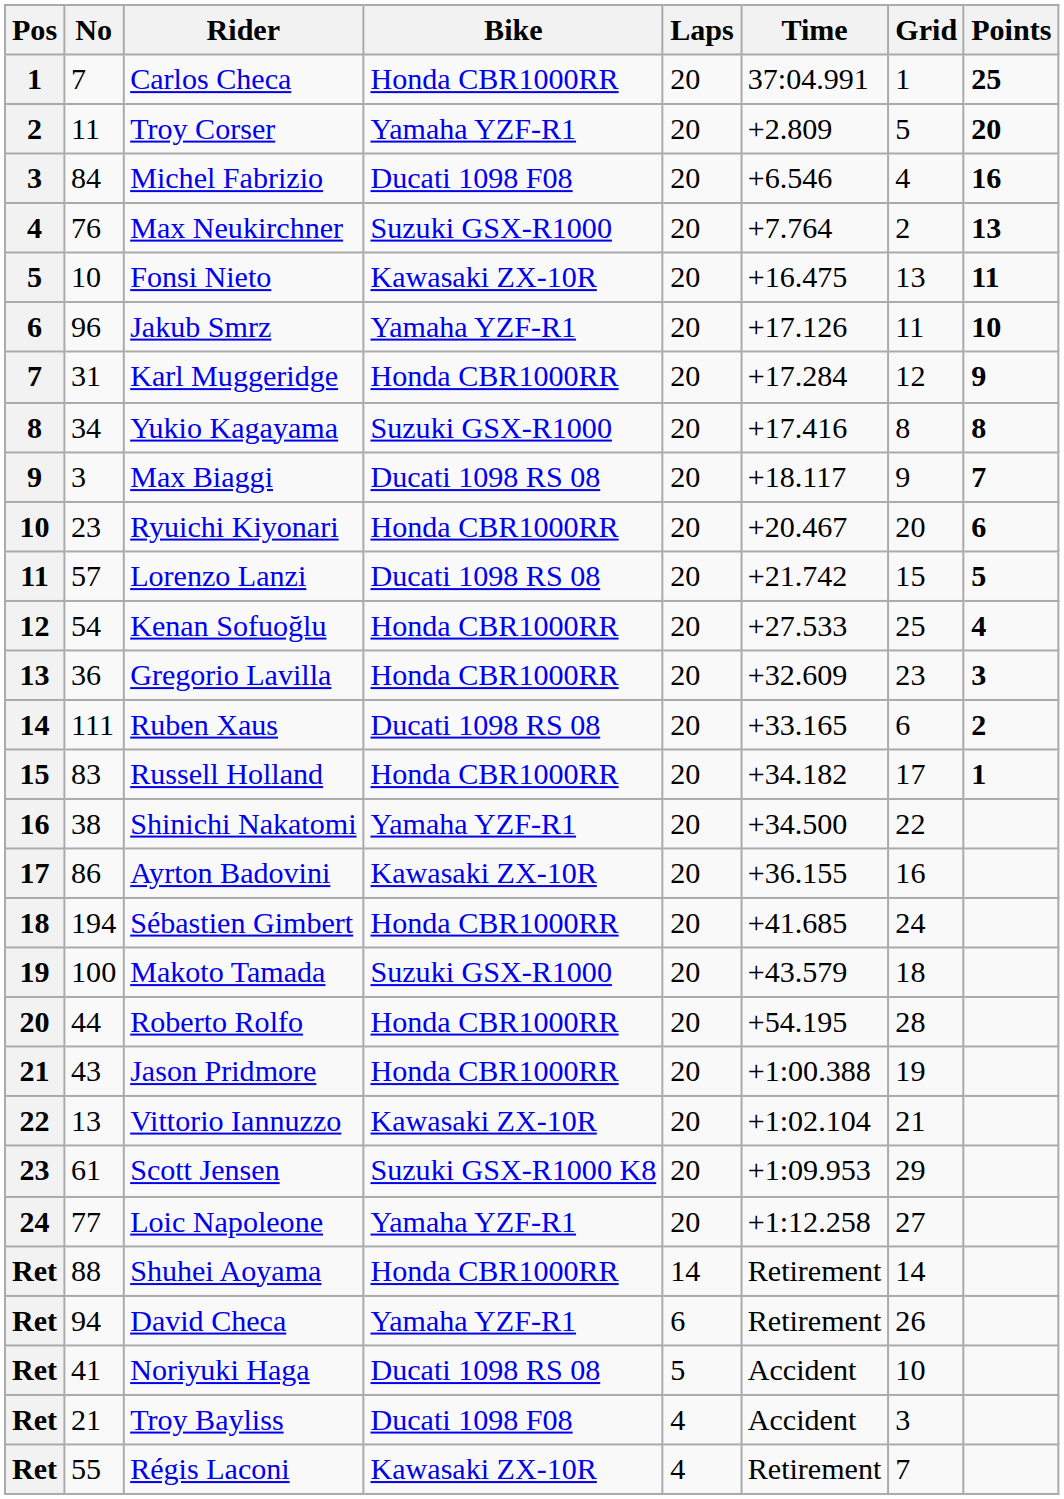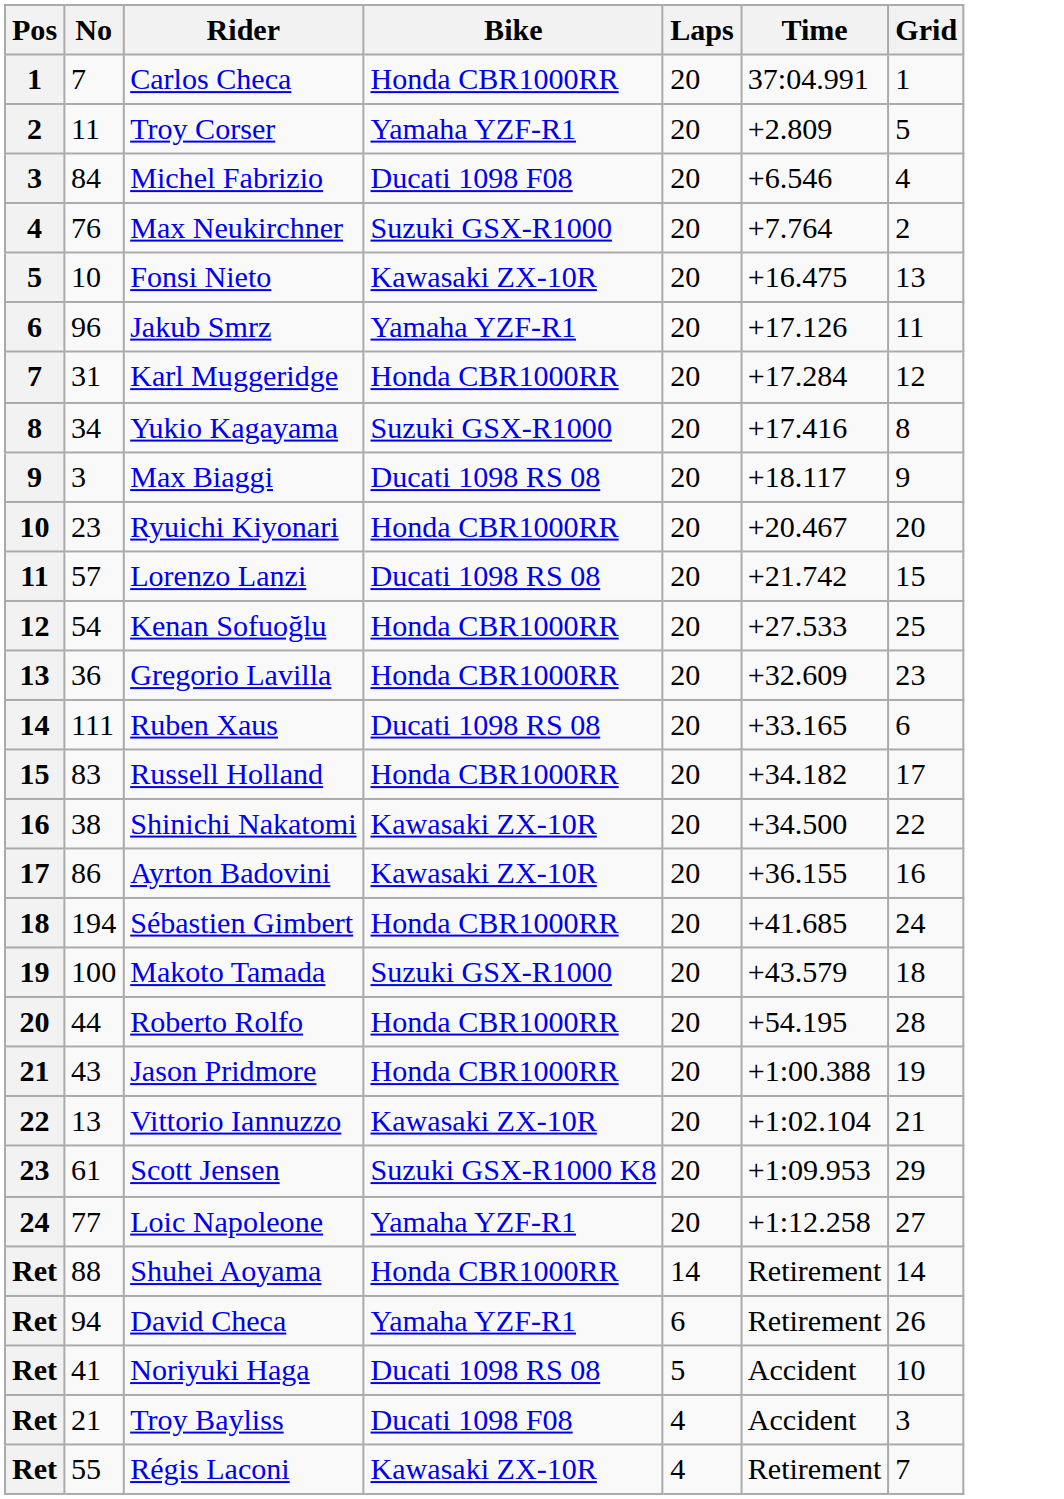 <table class="wikitable" style="font-size: 95%;">
 <tr>
 <th>Pos</th>
 <th>No</th>
 <th>Rider</th>
 <th>Bike</th>
 <th>Laps</th>
 <th>Time</th>
 <th>Grid</th>
-<th>Points</th>
 </tr>
 <tr>
 <th>1</th>
 <td>7</td>
 <td> <a href='#'>Carlos Checa</a></td>
 <td><a href='#'>Honda CBR1000RR</a></td>
 <td>20</td>
 <td>37:04.991</td>
 <td>1</td>
-<td><strong>25</strong></td>
 </tr>
 <tr>
 <th>2</th>
 <td>11</td>
 <td> <a href='#'>Troy Corser</a></td>
 <td><a href='#'>Yamaha YZF-R1</a></td>
 <td>20</td>
 <td>+2.809</td>
 <td>5</td>
-<td><strong>20</strong></td>
 </tr>
 <tr>
 <th>3</th>
 <td>84</td>
 <td> <a href='#'>Michel Fabrizio</a></td>
 <td><a href='#'>Ducati 1098 F08</a></td>
 <td>20</td>
 <td>+6.546</td>
 <td>4</td>
-<td><strong>16</strong></td>
 </tr>
 <tr>
 <th>4</th>
 <td>76</td>
 <td> <a href='#'>Max Neukirchner</a></td>
 <td><a href='#'>Suzuki GSX-R1000</a></td>
 <td>20</td>
 <td>+7.764</td>
 <td>2</td>
-<td><strong>13</strong></td>
 </tr>
 <tr>
 <th>5</th>
 <td>10</td>
 <td> <a href='#'>Fonsi Nieto</a></td>
 <td><a href='#'>Kawasaki ZX-10R</a></td>
 <td>20</td>
 <td>+16.475</td>
 <td>13</td>
-<td><strong>11</strong></td>
 </tr>
 <tr>
 <th>6</th>
 <td>96</td>
 <td> <a href='#'>Jakub Smrz</a></td>
 <td><a href='#'>Yamaha YZF-R1</a></td>
 <td>20</td>
 <td>+17.126</td>
 <td>11</td>
-<td><strong>10</strong></td>
 </tr>
 <tr>
 <th>7</th>
 <td>31</td>
 <td> <a href='#'>Karl Muggeridge</a></td>
 <td><a href='#'>Honda CBR1000RR</a></td>
 <td>20</td>
 <td>+17.284</td>
 <td>12</td>
-<td><strong>9</strong></td>
 </tr>
 <tr>
 <th>8</th>
 <td>34</td>
 <td> <a href='#'>Yukio Kagayama</a></td>
 <td><a href='#'>Suzuki GSX-R1000</a></td>
 <td>20</td>
 <td>+17.416</td>
 <td>8</td>
-<td><strong>8</strong></td>
 </tr>
 <tr>
 <th>9</th>
 <td>3</td>
 <td> <a href='#'>Max Biaggi</a></td>
 <td><a href='#'>Ducati 1098 RS 08</a></td>
 <td>20</td>
 <td>+18.117</td>
 <td>9</td>
-<td><strong>7</strong></td>
 </tr>
 <tr>
 <th>10</th>
 <td>23</td>
 <td> <a href='#'>Ryuichi Kiyonari</a></td>
 <td><a href='#'>Honda CBR1000RR</a></td>
 <td>20</td>
 <td>+20.467</td>
 <td>20</td>
-<td><strong>6</strong></td>
 </tr>
 <tr>
 <th>11</th>
 <td>57</td>
 <td> <a href='#'>Lorenzo Lanzi</a></td>
 <td><a href='#'>Ducati 1098 RS 08</a></td>
 <td>20</td>
 <td>+21.742</td>
 <td>15</td>
-<td><strong>5</strong></td>
 </tr>
 <tr>
 <th>12</th>
 <td>54</td>
 <td> <a href='#'>Kenan Sofuoğlu</a></td>
 <td><a href='#'>Honda CBR1000RR</a></td>
 <td>20</td>
 <td>+27.533</td>
 <td>25</td>
-<td><strong>4</strong></td>
 </tr>
 <tr>
 <th>13</th>
 <td>36</td>
 <td> <a href='#'>Gregorio Lavilla</a></td>
 <td><a href='#'>Honda CBR1000RR</a></td>
 <td>20</td>
 <td>+32.609</td>
 <td>23</td>
-<td><strong>3</strong></td>
 </tr>
 <tr>
 <th>14</th>
 <td>111</td>
 <td> <a href='#'>Ruben Xaus</a></td>
 <td><a href='#'>Ducati 1098 RS 08</a></td>
 <td>20</td>
 <td>+33.165</td>
 <td>6</td>
-<td><strong>2</strong></td>
 </tr>
 <tr>
 <th>15</th>
 <td>83</td>
 <td> <a href='#'>Russell Holland</a></td>
 <td><a href='#'>Honda CBR1000RR</a></td>
 <td>20</td>
 <td>+34.182</td>
 <td>17</td>
-<td><strong>1</strong></td>
 </tr>
 <tr>
 <th>16</th>
 <td>38</td>
 <td> <a href='#'>Shinichi Nakatomi</a></td>
-<td><a href='#'>Yamaha YZF-R1</a></td>
+<td><a href='#'>Kawasaki ZX-10R</a></td>
 <td>20</td>
 <td>+34.500</td>
 <td>22</td>
-<td></td>
 </tr>
 <tr>
 <th>17</th>
 <td>86</td>
 <td> <a href='#'>Ayrton Badovini</a></td>
 <td><a href='#'>Kawasaki ZX-10R</a></td>
 <td>20</td>
 <td>+36.155</td>
 <td>16</td>
-<td></td>
 </tr>
 <tr>
 <th>18</th>
 <td>194</td>
 <td> <a href='#'>Sébastien Gimbert</a></td>
 <td><a href='#'>Honda CBR1000RR</a></td>
 <td>20</td>
 <td>+41.685</td>
 <td>24</td>
-<td></td>
 </tr>
 <tr>
 <th>19</th>
 <td>100</td>
 <td> <a href='#'>Makoto Tamada</a></td>
 <td><a href='#'>Suzuki GSX-R1000</a></td>
 <td>20</td>
 <td>+43.579</td>
 <td>18</td>
-<td></td>
 </tr>
 <tr>
 <th>20</th>
 <td>44</td>
 <td> <a href='#'>Roberto Rolfo</a></td>
 <td><a href='#'>Honda CBR1000RR</a></td>
 <td>20</td>
 <td>+54.195</td>
 <td>28</td>
-<td></td>
 </tr>
 <tr>
 <th>21</th>
 <td>43</td>
 <td> <a href='#'>Jason Pridmore</a></td>
 <td><a href='#'>Honda CBR1000RR</a></td>
 <td>20</td>
 <td>+1:00.388</td>
 <td>19</td>
-<td></td>
 </tr>
 <tr>
 <th>22</th>
 <td>13</td>
 <td> <a href='#'>Vittorio Iannuzzo</a></td>
 <td><a href='#'>Kawasaki ZX-10R</a></td>
 <td>20</td>
 <td>+1:02.104</td>
 <td>21</td>
-<td></td>
 </tr>
 <tr>
 <th>23</th>
 <td>61</td>
 <td> <a href='#'>Scott Jensen</a></td>
 <td><a href='#'>Suzuki GSX-R1000 K8</a></td>
 <td>20</td>
 <td>+1:09.953</td>
 <td>29</td>
-<td></td>
 </tr>
 <tr>
 <th>24</th>
 <td>77</td>
 <td> <a href='#'>Loic Napoleone</a></td>
 <td><a href='#'>Yamaha YZF-R1</a></td>
 <td>20</td>
 <td>+1:12.258</td>
 <td>27</td>
-<td></td>
 </tr>
 <tr>
 <th>Ret</th>
 <td>88</td>
 <td> <a href='#'>Shuhei Aoyama</a></td>
 <td><a href='#'>Honda CBR1000RR</a></td>
 <td>14</td>
 <td>Retirement</td>
 <td>14</td>
-<td></td>
 </tr>
 <tr>
 <th>Ret</th>
 <td>94</td>
 <td> <a href='#'>David Checa</a></td>
 <td><a href='#'>Yamaha YZF-R1</a></td>
 <td>6</td>
 <td>Retirement</td>
 <td>26</td>
-<td></td>
 </tr>
 <tr>
 <th>Ret</th>
 <td>41</td>
 <td> <a href='#'>Noriyuki Haga</a></td>
 <td><a href='#'>Ducati 1098 RS 08</a></td>
 <td>5</td>
 <td>Accident</td>
 <td>10</td>
-<td></td>
 </tr>
 <tr>
 <th>Ret</th>
 <td>21</td>
 <td> <a href='#'>Troy Bayliss</a></td>
 <td><a href='#'>Ducati 1098 F08</a></td>
 <td>4</td>
 <td>Accident</td>
 <td>3</td>
-<td></td>
 </tr>
 <tr>
 <th>Ret</th>
 <td>55</td>
 <td> <a href='#'>Régis Laconi</a></td>
 <td><a href='#'>Kawasaki ZX-10R</a></td>
 <td>4</td>
 <td>Retirement</td>
 <td>7</td>
-<td></td>
 </tr>
 </table>
